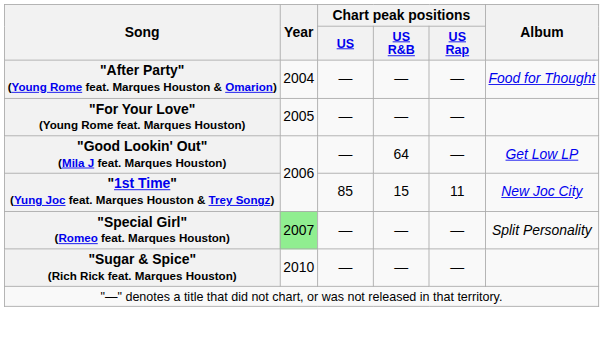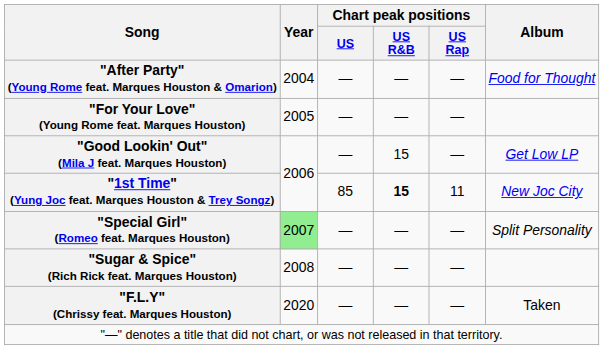 <table class="wikitable plainrowheaders" style="text-align:center;">
 <tr>
 <th rowspan=2>Song</th>
 <th rowspan=2>Year</th>
 <th colspan=3>Chart peak positions</th>
 <th rowspan=2>Album</th>
 </tr>
 <tr>
 <th style="width:4em;font-size:90%"><a href='#'>US</a><br></th>
 <th style="width:4em;font-size:90%"><a href='#'>US<br>R&B</a><br></th>
 <th style="width:4em;font-size:90%"><a href='#'>US<br>Rap</a><br></th>
 </tr>
 <tr>
 <th scope="row">"After Party" <br> <small>(<a href='#'>Young Rome</a> feat. Marques Houston & <a href='#'>Omarion</a>)</small></th>
 <td>2004</td>
 <td>—</td>
 <td>—</td>
 <td>—</td>
 <td><em><a href='#'>Food for Thought</a></em></td>
 </tr>
 <tr>
 <th scope="row">"For Your Love" <br> <small>(Young Rome feat. Marques Houston)</small></th>
 <td>2005</td>
 <td>—</td>
 <td>—</td>
 <td>—</td>
 <td></td>
 </tr>
 <tr>
 <th scope="row">"Good Lookin' Out" <br> <small>(<a href='#'>Mila J</a> feat. Marques Houston)</small></th>
 <td rowspan=2>2006</td>
 <td>—</td>
-<td>64</td>
+<td>15</td>
 <td>—</td>
 <td><em><a href='#'>Get Low LP</a></em></td>
 </tr>
 <tr>
 <th scope="row">"<a href='#'>1st Time</a>" <br> <small>(<a href='#'>Yung Joc</a> feat. Marques Houston & <a href='#'>Trey Songz</a>)</small></th>
 <td>85</td>
-<td>15</td>
+<td><strong>15</strong></td>
 <td>11</td>
 <td><em><a href='#'>New Joc City</a></em></td>
 </tr>
 <tr>
 <th scope="row">"Special Girl" <br> <small>(<a href='#'>Romeo</a> feat. Marques Houston)</small></th>
 <td style="background: lightgreen;">2007</td>
 <td>—</td>
 <td>—</td>
 <td>—</td>
 <td><em>Split Personality</em></td>
 </tr>
 <tr>
 <th scope="row">"Sugar & Spice" <br> <small>(Rich Rick feat. Marques Houston)</small></th>
-<td rowspan=1>2010</td>
+<td rowspan=1>2008</td>
 <td>—</td>
 <td>—</td>
 <td>—</td>
 <td></td>
 </tr>
 <tr>
+<th scope="row">"F.L.Y" <br> <small>(Chrissy feat. Marques Houston)</small></th>
+<td>2020</td>
+<td>—</td>
+<td>—</td>
+<td>—</td>
+<td>Taken</td>
+</tr>
+<tr>
 <td colspan="6" style="font-size:90%">"—" denotes a title that did not chart, or was not released in that territory.</td>
 </tr>
 </table>
